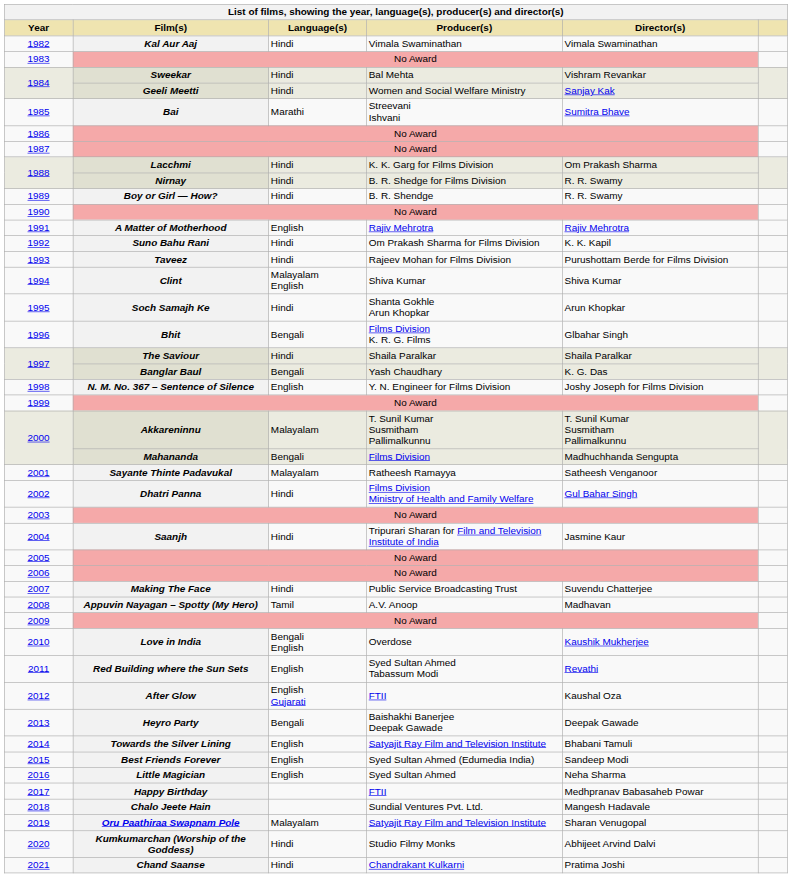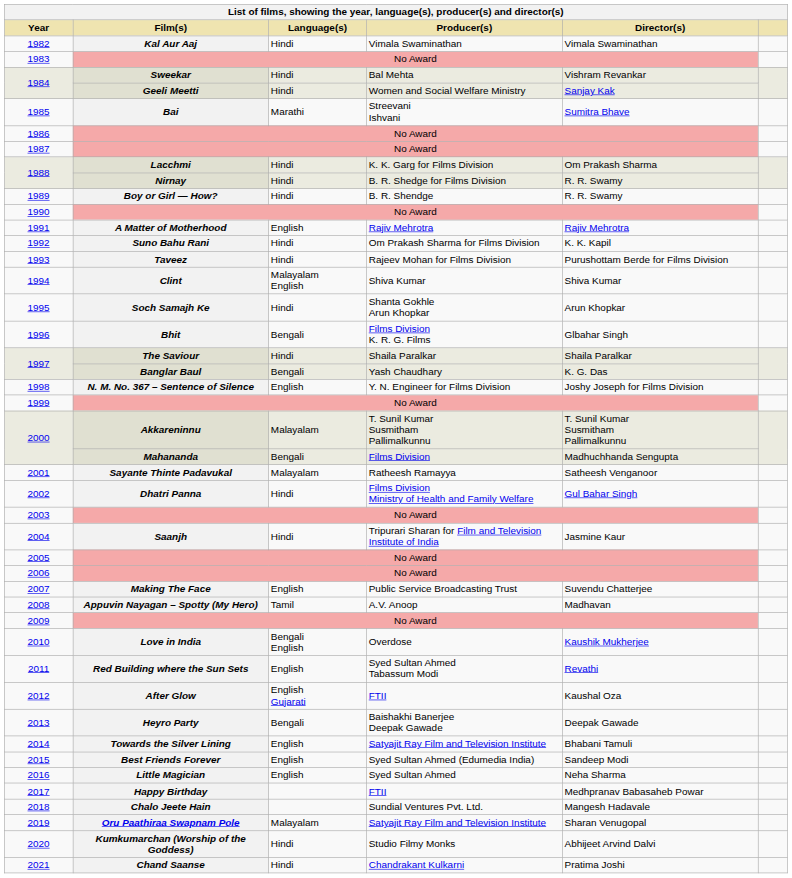 <table class="wikitable sortable plainrowheaders" style="width:100%">
 <tr>
 <th colspan="6">List of films, showing the year, language(s), producer(s) and director(s)</th>
 </tr>
 <tr>
 <th scope="col" style="background-color:#EFE4B0;width:7%;">Year</th>
 <th scope="col" style="background-color:#EFE4B0;width:20%;">Film(s)</th>
 <th scope="col" style="background-color:#EFE4B0;width:10%;">Language(s)</th>
 <th scope="col" style="background-color:#EFE4B0;width:20%;">Producer(s)</th>
 <th scope="col" style="background-color:#EFE4B0;width:20%;">Director(s)</th>
 <th scope="col" style="background-color:#EFE4B0;width:3%;" class="unsortable"></th>
 </tr>
 <tr>
 <td align="center"><a href='#'>1982<br></a></td>
 <th scope="row"><em>Kal Aur Aaj</em></th>
 <td>Hindi</td>
 <td>Vimala Swaminathan</td>
 <td>Vimala Swaminathan</td>
 <td align="center"></td>
 </tr>
 <tr>
 <td align="center"><a href='#'>1983<br></a></td>
 <td colspan="4" bgcolor="#F5A9A9" align="center">No Award</td>
 <td align="center"></td>
 </tr>
 <tr style="background-color:#EBEBE0">
 <td align="center" rowspan="2"><a href='#'>1984<br></a></td>
 <th scope="row" style="background-color:#E0E0D1"><em>Sweekar</em></th>
 <td>Hindi</td>
 <td>Bal Mehta</td>
 <td>Vishram Revankar</td>
 <td align="center" rowspan="2"></td>
 </tr>
 <tr style="background-color:#EBEBE0">
 <th scope="row" style="background-color:#E0E0D1"><em>Geeli Meetti</em></th>
 <td>Hindi</td>
 <td>Women and Social Welfare Ministry</td>
 <td><a href='#'>Sanjay Kak</a></td>
 </tr>
 <tr>
 <td align="center"><a href='#'>1985<br></a></td>
 <th scope="row"><em>Bai</em></th>
 <td>Marathi</td>
 <td>Streevani<br>Ishvani</td>
 <td><a href='#'>Sumitra Bhave</a></td>
 <td align="center"></td>
 </tr>
 <tr>
 <td align="center"><a href='#'>1986<br></a></td>
 <td colspan="4" bgcolor="#F5A9A9" align="center">No Award</td>
 <td align="center"></td>
 </tr>
 <tr>
 <td align="center"><a href='#'>1987<br></a></td>
 <td colspan="4" bgcolor="#F5A9A9" align="center">No Award</td>
 <td align="center"></td>
 </tr>
 <tr style="background-color:#EBEBE0">
 <td align="center" rowspan="2"><a href='#'>1988<br></a></td>
 <th scope="row" style="background-color:#E0E0D1"><em>Lacchmi</em></th>
 <td>Hindi</td>
 <td>K. K. Garg for Films Division</td>
 <td>Om Prakash Sharma</td>
 <td align="center" rowspan="2"></td>
 </tr>
 <tr style="background-color:#EBEBE0">
 <th scope="row" style="background-color:#E0E0D1"><em>Nirnay </em></th>
 <td>Hindi</td>
 <td>B. R. Shedge for Films Division</td>
 <td>R. R. Swamy</td>
 </tr>
 <tr>
 <td align="center"><a href='#'>1989<br></a></td>
 <th scope="row"><em>Boy or Girl — How?</em></th>
 <td>Hindi</td>
 <td>B. R. Shendge</td>
 <td>R. R. Swamy</td>
 <td align="center"></td>
 </tr>
 <tr>
 <td align="center"><a href='#'>1990<br></a></td>
 <td colspan="4" bgcolor="#F5A9A9" align="center">No Award</td>
 <td align="center"></td>
 </tr>
 <tr>
 <td align="center"><a href='#'>1991<br></a></td>
 <th scope="row"><em>A Matter of Motherhood</em></th>
 <td>English</td>
 <td><a href='#'>Rajiv Mehrotra</a></td>
 <td><a href='#'>Rajiv Mehrotra</a></td>
 <td align="center"></td>
 </tr>
 <tr>
 <td align="center"><a href='#'>1992<br></a></td>
 <th scope="row"><em>Suno Bahu Rani</em></th>
 <td>Hindi</td>
 <td>Om Prakash Sharma for Films Division</td>
 <td>K. K. Kapil</td>
 <td align="center"></td>
 </tr>
 <tr>
 <td align="center"><a href='#'>1993<br></a></td>
 <th scope="row"><em>Taveez</em></th>
 <td>Hindi</td>
 <td>Rajeev Mohan for Films Division</td>
 <td>Purushottam Berde for Films Division</td>
 <td align="center"></td>
 </tr>
 <tr>
 <td align="center"><a href='#'>1994<br></a></td>
 <th scope="row"><em>Clint</em></th>
 <td>Malayalam<br>English</td>
 <td>Shiva Kumar</td>
 <td>Shiva Kumar</td>
 <td align="center"></td>
 </tr>
 <tr>
 <td align="center"><a href='#'>1995<br></a></td>
 <th scope="row"><em>Soch Samajh Ke </em></th>
 <td>Hindi</td>
 <td>Shanta Gokhle<br>Arun Khopkar</td>
 <td>Arun Khopkar</td>
 <td align="center"></td>
 </tr>
 <tr>
 <td align="center"><a href='#'>1996<br></a></td>
 <th scope="row"><em>Bhit </em></th>
 <td>Bengali</td>
 <td><a href='#'>Films Division</a><br>K. R. G. Films</td>
 <td>Glbahar Singh</td>
 <td align="center"></td>
 </tr>
 <tr style="background-color:#EBEBE0">
 <td align="center" rowspan="2"><a href='#'>1997<br></a></td>
 <th scope="row" style="background-color:#E0E0D1"><em>The Saviour </em></th>
 <td>Hindi</td>
 <td>Shaila Paralkar</td>
 <td>Shaila Paralkar</td>
 <td align="center" rowspan="2"></td>
 </tr>
 <tr style="background-color:#EBEBE0">
 <th scope="row" style="background-color:#E0E0D1"><em>Banglar Baul </em></th>
 <td>Bengali</td>
 <td>Yash Chaudhary</td>
 <td>K. G. Das</td>
 </tr>
 <tr>
 <td align="center"><a href='#'>1998<br></a></td>
 <th scope="row"><em>N. M. No. 367 – Sentence of Silence </em></th>
 <td>English</td>
 <td>Y. N. Engineer for Films Division</td>
 <td>Joshy Joseph for Films Division</td>
 <td align="center"></td>
 </tr>
 <tr>
 <td align="center"><a href='#'>1999<br></a></td>
 <td colspan="4" bgcolor="#F5A9A9" align="center">No Award</td>
 <td align="center"></td>
 </tr>
 <tr style="background-color:#EBEBE0">
 <td align="center" rowspan="2"><a href='#'>2000<br></a></td>
 <th scope="row" style="background-color:#E0E0D1"><em>Akkareninnu</em></th>
 <td>Malayalam</td>
 <td>T. Sunil Kumar<br>Susmitham<br>Pallimalkunnu</td>
 <td>T. Sunil Kumar<br>Susmitham<br>Pallimalkunnu</td>
 <td align="center" rowspan="2"></td>
 </tr>
 <tr style="background-color:#EBEBE0">
 <th scope="row" style="background-color:#E0E0D1"><em>Mahananda</em></th>
 <td>Bengali</td>
 <td><a href='#'>Films Division</a></td>
 <td>Madhuchhanda Sengupta</td>
 </tr>
 <tr>
 <td align="center"><a href='#'>2001<br></a></td>
 <th scope="row"><em>Sayante Thinte Padavukal</em></th>
 <td>Malayalam</td>
 <td>Ratheesh Ramayya</td>
 <td>Satheesh Venganoor</td>
 <td align="center"></td>
 </tr>
 <tr>
 <td align="center"><a href='#'>2002<br></a></td>
 <th scope="row"><em>Dhatri Panna</em></th>
 <td>Hindi</td>
 <td><a href='#'>Films Division</a><br><a href='#'>Ministry of Health and Family Welfare</a></td>
 <td><a href='#'>Gul Bahar Singh</a></td>
 <td align="center"></td>
 </tr>
 <tr>
 <td align="center"><a href='#'>2003<br></a></td>
 <td colspan="4" bgcolor="#F5A9A9" align="center">No Award</td>
 <td align="center"></td>
 </tr>
 <tr>
 <td align="center"><a href='#'>2004<br></a></td>
 <th scope="row"><em>Saanjh</em></th>
 <td>Hindi</td>
 <td>Tripurari Sharan for <a href='#'>Film and Television Institute of India</a></td>
 <td>Jasmine Kaur</td>
 <td align="center"></td>
 </tr>
 <tr>
 <td align="center"><a href='#'>2005<br></a></td>
 <td colspan="4" bgcolor="#F5A9A9" align="center">No Award</td>
 <td align="center"></td>
 </tr>
 <tr>
 <td align="center"><a href='#'>2006<br></a></td>
 <td colspan="4" bgcolor="#F5A9A9" align="center">No Award</td>
 <td align="center"></td>
 </tr>
 <tr>
 <td align="center"><a href='#'>2007<br></a></td>
 <th scope="row"><em>Making The Face</em></th>
-<td>Hindi</td>
+<td>English</td>
 <td>Public Service Broadcasting Trust</td>
 <td>Suvendu Chatterjee</td>
 <td align="center"></td>
 </tr>
 <tr>
 <td align="center"><a href='#'>2008<br></a></td>
 <th scope="row"><em>Appuvin Nayagan – Spotty (My Hero)</em></th>
 <td>Tamil</td>
 <td>A.V. Anoop</td>
 <td>Madhavan</td>
 <td align="center"></td>
 </tr>
 <tr>
 <td align="center"><a href='#'>2009<br></a></td>
 <td colspan="4" bgcolor="#F5A9A9" align="center">No Award</td>
 <td align="center"></td>
 </tr>
 <tr>
 <td align="center"><a href='#'>2010<br></a></td>
 <th scope="row"><em>Love in India</em></th>
 <td>Bengali<br>English</td>
 <td>Overdose</td>
 <td><a href='#'>Kaushik Mukherjee</a></td>
 <td align="center"></td>
 </tr>
 <tr>
 <td align="center"><a href='#'>2011<br></a></td>
 <th scope="row"><em>Red Building where the Sun Sets</em></th>
 <td>English</td>
 <td>Syed Sultan Ahmed<br>Tabassum Modi</td>
 <td><a href='#'>Revathi</a></td>
 <td align="center"></td>
 </tr>
 <tr>
 <td align="center"><a href='#'>2012<br></a></td>
 <th scope="row"><em>After Glow</em></th>
 <td>English<br><a href='#'>Gujarati</a></td>
 <td><a href='#'>FTII</a></td>
 <td>Kaushal Oza</td>
 <td align="center"></td>
 </tr>
 <tr>
 <td align="center"><a href='#'>2013<br></a></td>
 <th scope="row"><em>Heyro Party</em></th>
 <td>Bengali</td>
 <td>Baishakhi Banerjee<br>Deepak Gawade</td>
 <td>Deepak Gawade</td>
 <td align="center"></td>
 </tr>
 <tr>
 <td align="center"><a href='#'>2014<br></a></td>
 <th scope="row"><em>Towards the Silver Lining</em></th>
 <td>English</td>
 <td><a href='#'>Satyajit Ray Film and Television Institute</a></td>
 <td>Bhabani Tamuli</td>
 <td align="center"></td>
 </tr>
 <tr>
 <td align="center"><a href='#'>2015<br></a></td>
 <th scope="row"><em>Best Friends Forever</em></th>
 <td>English</td>
 <td>Syed Sultan Ahmed (Edumedia India)</td>
 <td>Sandeep Modi</td>
 <td align="center"></td>
 </tr>
 <tr>
 <td align="center"><a href='#'>2016<br></a></td>
 <th scope="row"><em>Little Magician</em></th>
 <td>English</td>
 <td>Syed Sultan Ahmed</td>
 <td>Neha Sharma</td>
 <td align="center"></td>
 </tr>
 <tr>
 <td align="center"><a href='#'>2017<br></a></td>
 <th scope="row"><em>Happy Birthday</em></th>
 <td></td>
 <td><a href='#'>FTII</a></td>
 <td>Medhpranav Babasaheb Powar</td>
 <td align="center"></td>
 </tr>
 <tr>
 <td align="center"><a href='#'>2018<br></a></td>
 <th scope="row"><em>Chalo Jeete Hain</em></th>
 <td></td>
 <td>Sundial Ventures Pvt. Ltd.</td>
 <td>Mangesh Hadavale</td>
 <td align="center"></td>
 </tr>
 <tr>
 <td align="center"><a href='#'>2019<br></a></td>
 <th scope="row"><em><a href='#'>Oru Paathiraa Swapnam Pole</a></em></th>
 <td>Malayalam</td>
 <td><a href='#'>Satyajit Ray Film and Television Institute</a></td>
 <td>Sharan Venugopal</td>
 <td align="center"></td>
 </tr>
 <tr>
 <td align="center"><a href='#'>2020<br></a></td>
 <th scope="row"><em>Kumkumarchan (Worship of the Goddess)</em></th>
 <td>Hindi</td>
 <td>Studio Filmy Monks</td>
 <td>Abhijeet Arvind Dalvi</td>
 <td align="center"></td>
 </tr>
 <tr>
 <td align="center"><a href='#'>2021<br></a></td>
 <th scope="row"><em>Chand Saanse</em></th>
 <td>Hindi</td>
 <td><a href='#'>Chandrakant Kulkarni</a></td>
 <td>Pratima Joshi</td>
 <td align="center"></td>
 </tr>
 </table>
